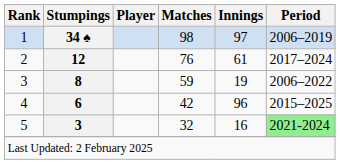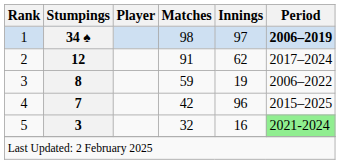 <table class="wikitable sortable">
 <tr>
 <th scope=col>Rank</th>
 <th scope=col>Stumpings</th>
 <th scope=col>Player</th>
 <th scope=col>Matches</th>
 <th scope=col>Innings</th>
 <th scope=col>Period</th>
 </tr>
 <tr bgcolor=#cee0f2>
 <td align=center>1</td>
 <th scope=row style=text-align:center;>34 ♠</th>
 <td></td>
 <td align=center>98</td>
 <td align=center>97</td>
-<td>2006–2019</td>
+<td><strong>2006–2019</strong></td>
 </tr>
 <tr>
 <td align=center>2</td>
 <th scope=row style=text-align:center;>12</th>
 <td></td>
-<td align=center>76</td>
-<td align=center>61</td>
+<td align=center>91</td>
+<td align=center>62</td>
 <td>2017–2024</td>
 </tr>
 <tr>
 <td align=center>3</td>
 <th scope=row style=text-align:center;>8</th>
 <td></td>
 <td align=center>59</td>
 <td align=center>19</td>
 <td>2006–2022</td>
 </tr>
 <tr>
 <td align=center>4</td>
-<th scope=row style=text-align:center;>6</th>
+<th scope=row style=text-align:center;>7</th>
 <td></td>
 <td align=center>42</td>
 <td align="center">96</td>
 <td>2015–2025</td>
 </tr>
 <tr>
 <td align=center>5</td>
 <th scope=row style=text-align:center;>3</th>
 <td></td>
 <td align=center>32</td>
 <td align=center>16</td>
 <td style="background: lightgreen;">2021-2024</td>
 </tr>
 <tr>
 </tr>
 <tr class=sortbottom>
 <td colspan=6><small>Last Updated: 2 February 2025</small></td>
 </tr>
 </table>
